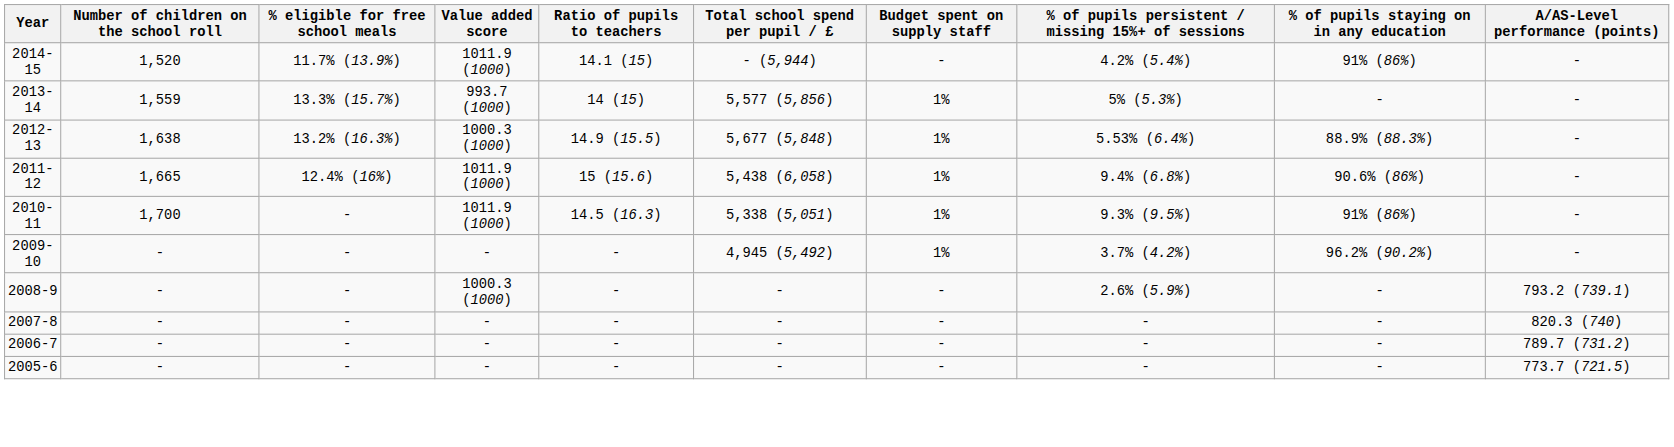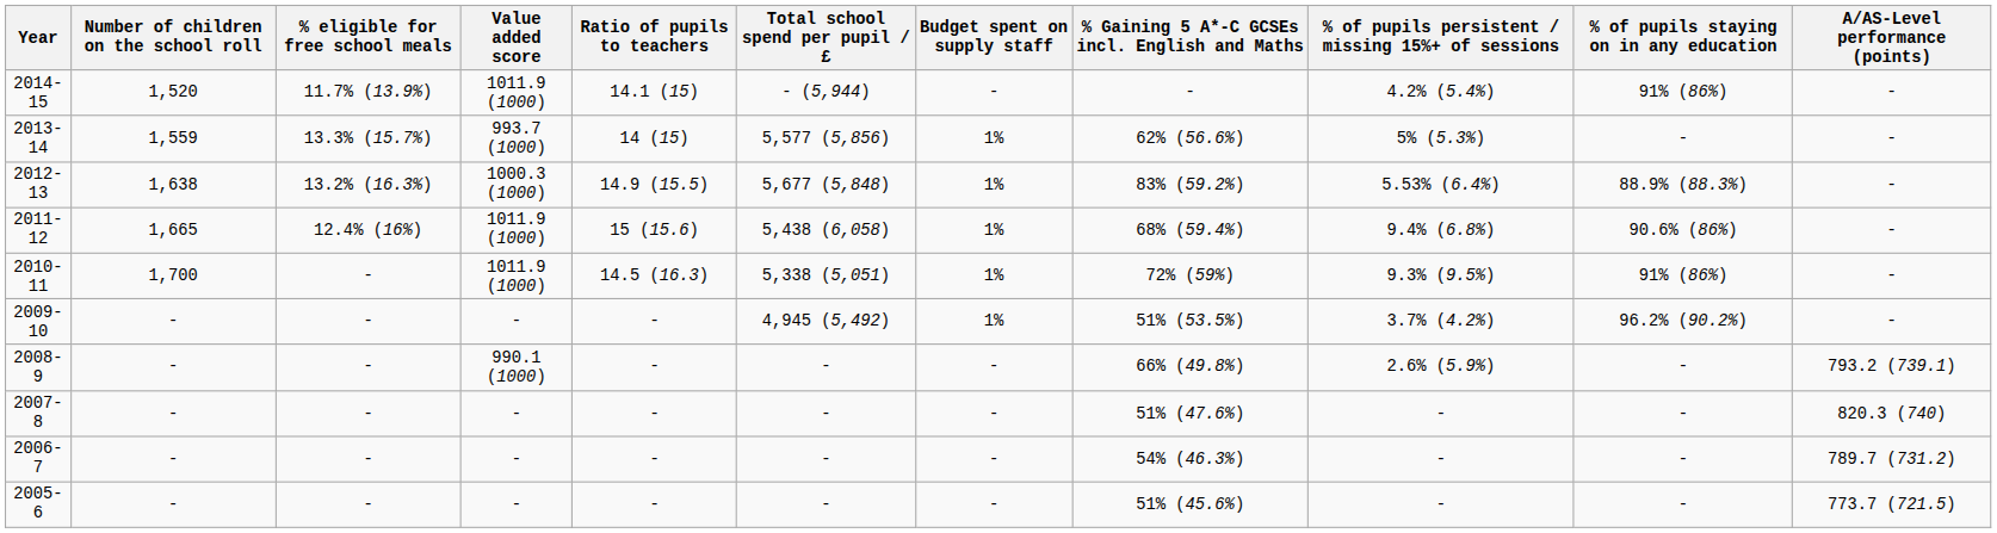 <table class="wikitable" border="1"| style = "text-align:center;">
 <tr>
 <th>Year</th>
 <th>Number of children on the school roll</th>
 <th>% eligible for free school meals</th>
 <th>Value added score</th>
 <th>Ratio of pupils to teachers</th>
 <th>Total school spend per pupil / £</th>
 <th>Budget spent on supply staff</th>
+<th>% Gaining 5 A*-C GCSEs incl. English and Maths</th>
 <th>% of pupils persistent / missing 15%+ of sessions</th>
 <th>% of pupils staying on in any education</th>
 <th>A/AS-Level performance (points)</th>
 </tr>
 <tr>
 <td>2014-15</td>
 <td>1,520</td>
 <td>11.7% (<em>13.9%</em>)</td>
 <td>1011.9 (<em>1000</em>)</td>
 <td>14.1 (<em>15</em>)</td>
 <td>- (<em>5,944</em>)</td>
+<td>-</td>
 <td>-</td>
 <td>4.2% (<em>5.4%</em>)</td>
 <td>91% (<em>86%</em>)</td>
 <td>-</td>
 </tr>
 <tr>
 <td>2013-14</td>
 <td>1,559</td>
 <td>13.3% (<em>15.7%</em>)</td>
 <td>993.7 (<em>1000</em>)</td>
 <td>14 (<em>15</em>)</td>
 <td>5,577 (<em>5,856</em>)</td>
 <td>1%</td>
+<td>62% (<em>56.6%</em>)</td>
 <td>5% (<em>5.3%</em>)</td>
 <td>-</td>
 <td>-</td>
 </tr>
 <tr>
 <td>2012-13</td>
 <td>1,638</td>
 <td>13.2% (<em>16.3%</em>)</td>
 <td>1000.3 (<em>1000</em>)</td>
 <td>14.9 (<em>15.5</em>)</td>
 <td>5,677 (<em>5,848</em>)</td>
 <td>1%</td>
+<td>83% (<em>59.2%</em>)</td>
 <td>5.53% (<em>6.4%</em>)</td>
 <td>88.9% (<em>88.3%</em>)</td>
 <td>-</td>
 </tr>
 <tr>
 <td>2011-12</td>
 <td>1,665</td>
 <td>12.4% (<em>16%</em>)</td>
 <td>1011.9 (<em>1000</em>)</td>
 <td>15 (<em>15.6</em>)</td>
 <td>5,438 (<em>6,058</em>)</td>
 <td>1%</td>
+<td>68% (<em>59.4%</em>)</td>
 <td>9.4% (<em>6.8%</em>)</td>
 <td>90.6% (<em>86%</em>)</td>
 <td>-</td>
 </tr>
 <tr>
 <td>2010-11</td>
 <td>1,700</td>
 <td>-</td>
 <td>1011.9 (<em>1000</em>)</td>
 <td>14.5 (<em>16.3</em>)</td>
 <td>5,338 (<em>5,051</em>)</td>
 <td>1%</td>
+<td>72% (<em>59%</em>)</td>
 <td>9.3% (<em>9.5%</em>)</td>
 <td>91% (<em>86%</em>)</td>
 <td>-</td>
 </tr>
 <tr>
 <td>2009-10</td>
 <td>-</td>
 <td>-</td>
 <td>-</td>
 <td>-</td>
 <td>4,945 (<em>5,492</em>)</td>
 <td>1%</td>
+<td>51% (<em>53.5%</em>)</td>
 <td>3.7% (<em>4.2%</em>)</td>
 <td>96.2% (<em>90.2%</em>)</td>
 <td>-</td>
 </tr>
 <tr>
 <td>2008-9</td>
 <td>-</td>
 <td>-</td>
-<td>1000.3 (<em>1000</em>)</td>
+<td>990.1 (<em>1000</em>)</td>
 <td>-</td>
 <td>-</td>
 <td>-</td>
+<td>66% (<em>49.8%</em>)</td>
 <td>2.6% (<em>5.9%</em>)</td>
 <td>-</td>
 <td>793.2 (<em>739.1</em>)</td>
 </tr>
 <tr>
 <td>2007-8</td>
 <td>-</td>
 <td>-</td>
 <td>-</td>
 <td>-</td>
 <td>-</td>
 <td>-</td>
+<td>51% (<em>47.6%</em>)</td>
 <td>-</td>
 <td>-</td>
 <td>820.3 (<em>740</em>)</td>
 </tr>
 <tr>
 <td>2006-7</td>
 <td>-</td>
 <td>-</td>
 <td>-</td>
 <td>-</td>
 <td>-</td>
 <td>-</td>
+<td>54% (<em>46.3%</em>)</td>
 <td>-</td>
 <td>-</td>
 <td>789.7 (<em>731.2</em>)</td>
 </tr>
 <tr>
 <td>2005-6</td>
 <td>-</td>
 <td>-</td>
 <td>-</td>
 <td>-</td>
 <td>-</td>
 <td>-</td>
+<td>51% (<em>45.6%</em>)</td>
 <td>-</td>
 <td>-</td>
 <td>773.7 (<em>721.5</em>)</td>
 </tr>
 </table>
